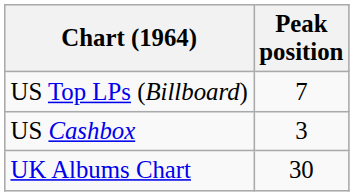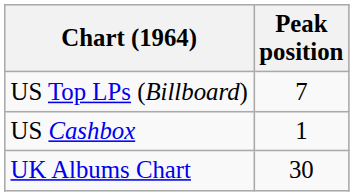 <table class="wikitable">
 <tr>
 <th>Chart (1964)</th>
 <th>Peak<br>position</th>
 </tr>
 <tr>
 <td>US <a href='#'>Top LPs</a> (<em>Billboard</em>)</td>
 <td align="center">7</td>
 </tr>
 <tr>
 <td>US <em><a href='#'>Cashbox</a></em></td>
-<td align="center">3</td>
+<td align="center">1</td>
 </tr>
 <tr>
 <td><a href='#'>UK Albums Chart</a></td>
 <td align="center">30</td>
 </tr>
 </table>
